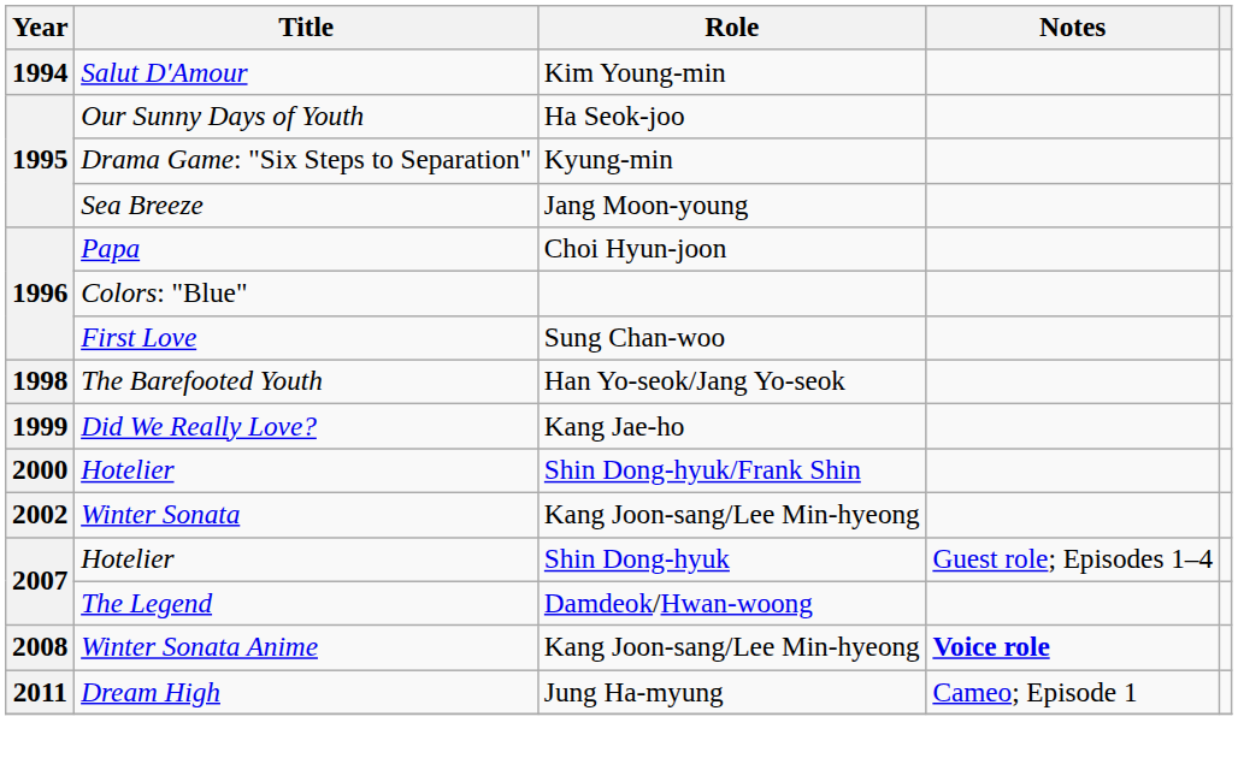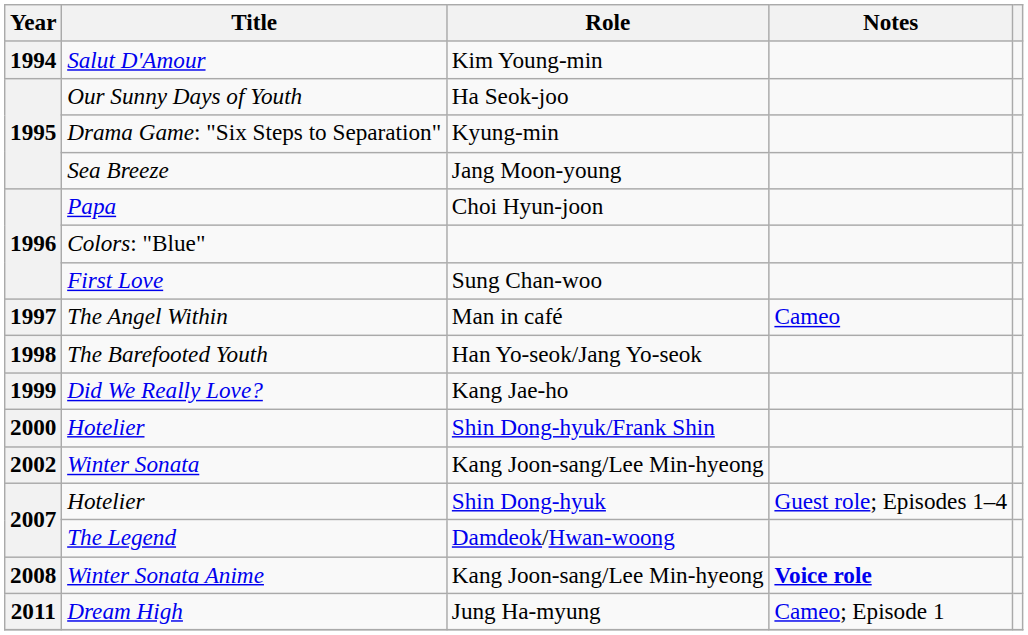 <table class="wikitable plainrowheaders sortable">
 <tr>
 <th scope="col">Year</th>
 <th scope="col">Title</th>
 <th scope="col">Role</th>
 <th scope="col" class="unsortable">Notes</th>
 <th scope="col" class="unsortable"></th>
 </tr>
 <tr>
 <th scope="row">1994</th>
 <td><em><a href='#'>Salut D'Amour</a></em></td>
 <td>Kim Young-min</td>
 <td></td>
 <td></td>
 </tr>
 <tr>
 <th scope="row" rowspan=3>1995</th>
 <td><em>Our Sunny Days of Youth</em></td>
 <td>Ha Seok-joo</td>
 <td></td>
 <td></td>
 </tr>
 <tr>
 <td><em>Drama Game</em>: "Six Steps to Separation"</td>
 <td>Kyung-min</td>
 <td></td>
 <td></td>
 </tr>
 <tr>
 <td><em>Sea Breeze</em></td>
 <td>Jang Moon-young</td>
 <td></td>
 <td></td>
 </tr>
 <tr>
 <th scope="row" rowspan=3>1996</th>
 <td><em><a href='#'>Papa</a></em></td>
 <td>Choi Hyun-joon</td>
 <td></td>
 <td></td>
 </tr>
 <tr>
 <td><em>Colors</em>: "Blue"</td>
 <td></td>
 <td></td>
 <td></td>
 </tr>
 <tr>
 <td><em><a href='#'>First Love</a></em></td>
 <td>Sung Chan-woo</td>
 <td></td>
+<td></td>
+</tr>
+<tr>
+<th scope="row">1997</th>
+<td><em>The Angel Within</em></td>
+<td>Man in café</td>
+<td><a href='#'>Cameo</a></td>
 <td></td>
 </tr>
 <tr>
 <th scope="row">1998</th>
 <td><em>The Barefooted Youth</em></td>
 <td>Han Yo-seok/Jang Yo-seok</td>
 <td></td>
 <td></td>
 </tr>
 <tr>
 <th scope="row">1999</th>
 <td><em><a href='#'>Did We Really Love?</a></em></td>
 <td>Kang Jae-ho</td>
 <td></td>
 <td></td>
 </tr>
 <tr>
 <th scope="row">2000</th>
 <td><em><a href='#'>Hotelier</a></em></td>
 <td><a href='#'>Shin Dong-hyuk/Frank Shin</a></td>
 <td></td>
 <td></td>
 </tr>
 <tr>
 <th scope="row">2002</th>
 <td><em><a href='#'>Winter Sonata</a></em></td>
 <td>Kang Joon-sang/Lee Min-hyeong</td>
 <td></td>
 <td></td>
 </tr>
 <tr>
 <th scope="row" rowspan=2>2007</th>
 <td><em>Hotelier</em></td>
 <td><a href='#'>Shin Dong-hyuk</a></td>
 <td><a href='#'>Guest role</a>; Episodes 1–4</td>
 <td></td>
 </tr>
 <tr>
 <td><em><a href='#'>The Legend</a></em></td>
 <td><a href='#'>Damdeok</a>/<a href='#'>Hwan-woong</a></td>
 <td></td>
 <td></td>
 </tr>
 <tr>
 <th scope="row">2008</th>
 <td><em><a href='#'>Winter Sonata Anime</a></em></td>
 <td>Kang Joon-sang/Lee Min-hyeong</td>
 <td><strong><a href='#'>Voice role</a></strong></td>
 <td></td>
 </tr>
 <tr>
 <th scope="row">2011</th>
 <td><em><a href='#'>Dream High</a></em></td>
 <td>Jung Ha-myung</td>
 <td><a href='#'>Cameo</a>; Episode 1</td>
 <td></td>
 </tr>
 <tr>
 </tr>
 </table>
